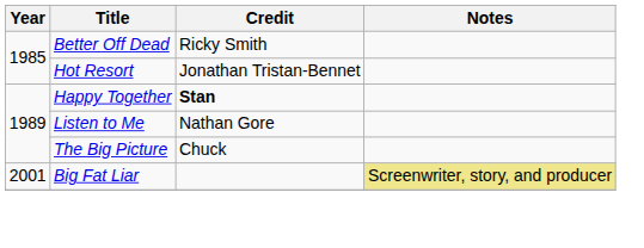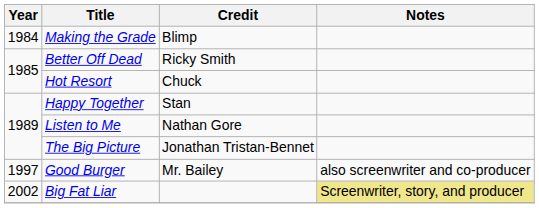 <table class="wikitable">
 <tr>
 <th>Year</th>
 <th>Title</th>
 <th>Credit</th>
 <th>Notes</th>
+</tr>
+<tr>
+<td>1984</td>
+<td><em><a href='#'>Making the Grade</a></em></td>
+<td>Blimp</td>
+<td></td>
 </tr>
 <tr>
 <td rowspan=2>1985</td>
 <td><em><a href='#'>Better Off Dead</a></em></td>
 <td>Ricky Smith</td>
 <td></td>
 </tr>
 <tr>
 <td><em><a href='#'>Hot Resort</a></em></td>
-<td>Jonathan Tristan-Bennet</td>
+<td>Chuck</td>
 <td></td>
 </tr>
 <tr>
 <td rowspan=3>1989</td>
 <td><em><a href='#'>Happy Together</a></em></td>
-<td><strong>Stan</strong></td>
+<td>Stan</td>
 <td></td>
 </tr>
 <tr>
 <td><em><a href='#'>Listen to Me</a></em></td>
 <td>Nathan Gore</td>
 <td></td>
 </tr>
 <tr>
 <td><em><a href='#'>The Big Picture</a></em></td>
-<td>Chuck</td>
+<td>Jonathan Tristan-Bennet</td>
 <td></td>
 </tr>
 <tr>
-<td>2001</td>
+<td>1997</td>
+<td><em><a href='#'>Good Burger</a></em></td>
+<td>Mr. Bailey</td>
+<td>also screenwriter and co-producer</td>
+</tr>
+<tr>
+<td>2002</td>
 <td><em><a href='#'>Big Fat Liar</a></em></td>
 <td></td>
 <td style="background: khaki;">Screenwriter, story, and producer</td>
 </tr>
 <tr>
 </tr>
 </table>
